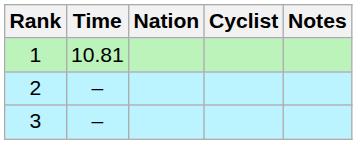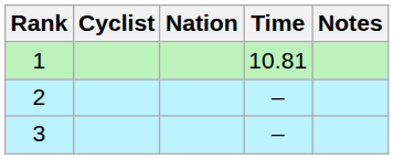 <table class="wikitable sortable" style="text-align:center">
 <tr>
 <th>Rank</th>
+<th>Cyclist</th>
+<th>Nation</th>
 <th>Time</th>
-<th>Nation</th>
-<th>Cyclist</th>
 <th>Notes</th>
 </tr>
 <tr bgcolor=bbf3bb>
 <td>1</td>
-<td>10.81</td>
 <td align=left></td>
 <td align=left></td>
+<td>10.81</td>
 <td></td>
 </tr>
 <tr bgcolor=bbf3ff>
 <td>2</td>
-<td>–</td>
 <td align=left></td>
 <td align=left></td>
+<td>–</td>
 <td></td>
 </tr>
 <tr bgcolor=bbf3ff>
 <td>3</td>
-<td>–</td>
 <td align=left></td>
 <td align=left></td>
+<td>–</td>
 <td></td>
 </tr>
 </table>
